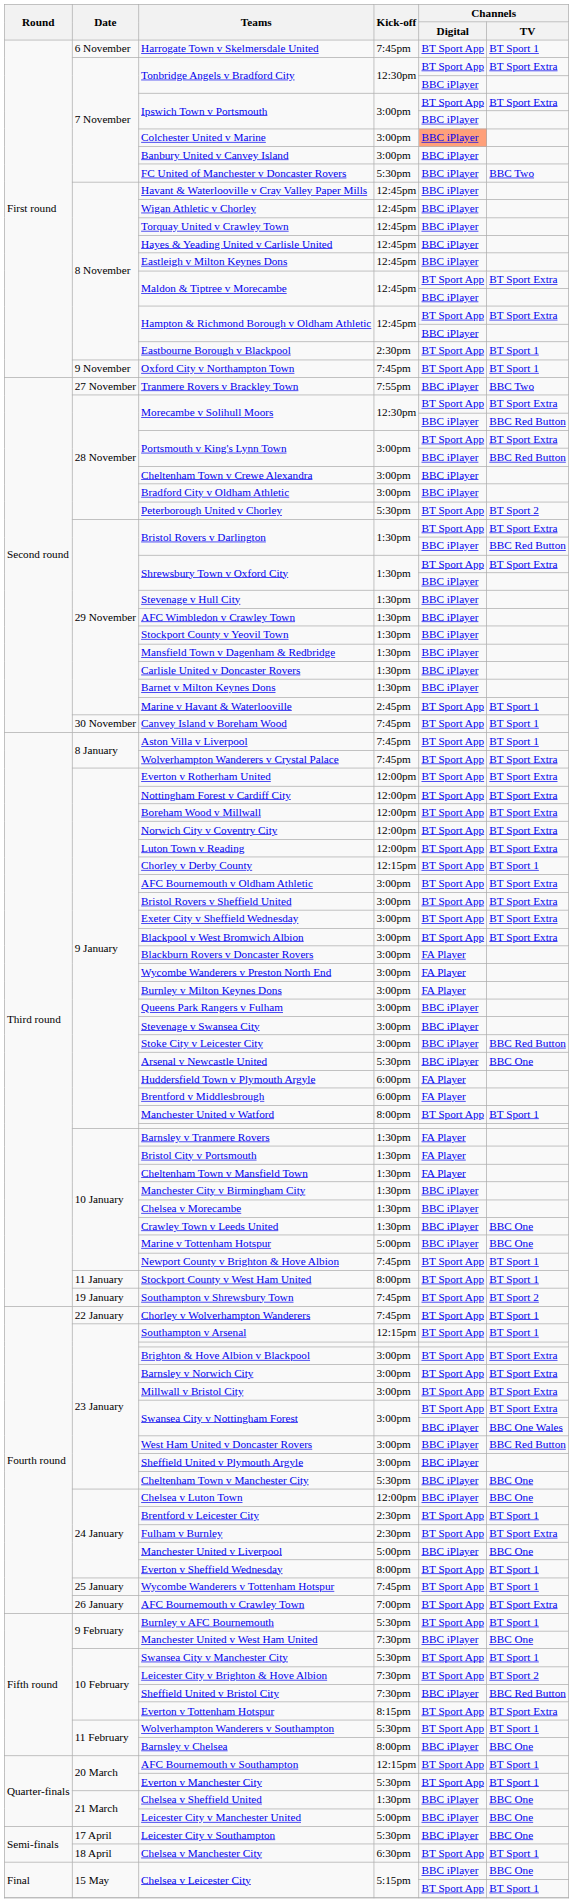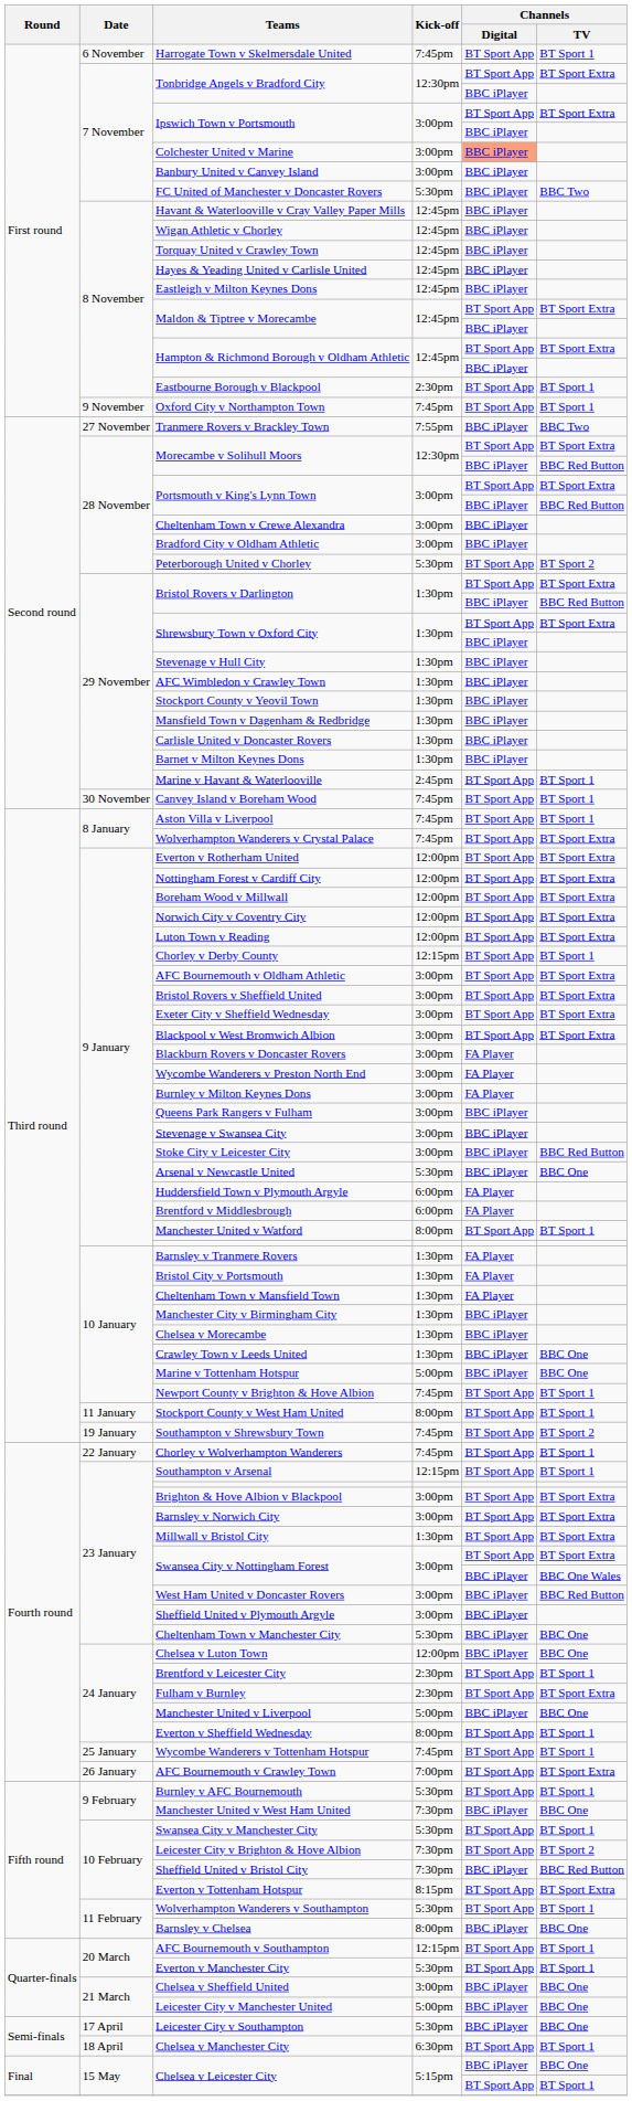 <table class="wikitable">
 <tr>
 <th rowspan=2>Round</th>
 <th rowspan=2>Date</th>
 <th rowspan=2>Teams</th>
 <th rowspan=2>Kick-off</th>
 <th colspan=2>Channels</th>
 </tr>
 <tr>
 <th>Digital</th>
 <th>TV</th>
 </tr>
 <tr>
 <td rowspan=19>First round</td>
 <td>6 November</td>
 <td><a href='#'>Harrogate Town v Skelmersdale United</a></td>
 <td>7:45pm</td>
 <td><a href='#'>BT Sport App</a></td>
 <td><a href='#'>BT Sport 1</a></td>
 </tr>
 <tr>
 <td rowspan=7>7 November</td>
 <td rowspan=2><a href='#'>Tonbridge Angels v Bradford City</a></td>
 <td rowspan=2>12:30pm</td>
 <td><a href='#'>BT Sport App</a></td>
 <td><a href='#'>BT Sport Extra</a></td>
 </tr>
 <tr>
 <td><a href='#'>BBC iPlayer</a></td>
 <td></td>
 </tr>
 <tr>
 <td rowspan=2><a href='#'>Ipswich Town v Portsmouth</a></td>
 <td rowspan=2>3:00pm</td>
 <td><a href='#'>BT Sport App</a></td>
 <td><a href='#'>BT Sport Extra</a></td>
 </tr>
 <tr>
 <td><a href='#'>BBC iPlayer</a></td>
 <td></td>
 </tr>
 <tr>
 <td><a href='#'>Colchester United v Marine</a></td>
 <td>3:00pm</td>
 <td style="background: lightsalmon;"><a href='#'>BBC iPlayer</a></td>
 <td></td>
 </tr>
 <tr>
 <td><a href='#'>Banbury United v Canvey Island</a></td>
 <td>3:00pm</td>
 <td><a href='#'>BBC iPlayer</a></td>
 <td></td>
 </tr>
 <tr>
 <td><a href='#'>FC United of Manchester v Doncaster Rovers</a></td>
 <td>5:30pm</td>
 <td><a href='#'>BBC iPlayer</a></td>
 <td><a href='#'>BBC Two</a></td>
 </tr>
 <tr>
 <td rowspan=10>8 November</td>
 <td><a href='#'>Havant & Waterlooville v Cray Valley Paper Mills</a></td>
 <td>12:45pm</td>
 <td><a href='#'>BBC iPlayer</a></td>
 <td></td>
 </tr>
 <tr>
 <td><a href='#'>Wigan Athletic v Chorley</a></td>
 <td>12:45pm</td>
 <td><a href='#'>BBC iPlayer</a></td>
 <td></td>
 </tr>
 <tr>
 <td><a href='#'>Torquay United v Crawley Town</a></td>
 <td>12:45pm</td>
 <td><a href='#'>BBC iPlayer</a></td>
 <td></td>
 </tr>
 <tr>
 <td><a href='#'>Hayes & Yeading United v Carlisle United</a></td>
 <td>12:45pm</td>
 <td><a href='#'>BBC iPlayer</a></td>
 <td></td>
 </tr>
 <tr>
 <td><a href='#'>Eastleigh v Milton Keynes Dons</a></td>
 <td>12:45pm</td>
 <td><a href='#'>BBC iPlayer</a></td>
 <td></td>
 </tr>
 <tr>
 <td rowspan=2><a href='#'>Maldon & Tiptree v Morecambe</a></td>
 <td rowspan=2>12:45pm</td>
 <td><a href='#'>BT Sport App</a></td>
 <td><a href='#'>BT Sport Extra</a></td>
 </tr>
 <tr>
 <td><a href='#'>BBC iPlayer</a></td>
 <td></td>
 </tr>
 <tr>
 <td rowspan=2><a href='#'>Hampton & Richmond Borough v Oldham Athletic</a></td>
 <td rowspan=2>12:45pm</td>
 <td><a href='#'>BT Sport App</a></td>
 <td><a href='#'>BT Sport Extra</a></td>
 </tr>
 <tr>
 <td><a href='#'>BBC iPlayer</a></td>
 <td></td>
 </tr>
 <tr>
 <td><a href='#'>Eastbourne Borough v Blackpool</a></td>
 <td>2:30pm</td>
 <td><a href='#'>BT Sport App</a></td>
 <td><a href='#'>BT Sport 1</a></td>
 </tr>
 <tr>
 <td>9 November</td>
 <td><a href='#'>Oxford City v Northampton Town</a></td>
 <td>7:45pm</td>
 <td><a href='#'>BT Sport App</a></td>
 <td><a href='#'>BT Sport 1</a></td>
 </tr>
 <tr>
 <td rowspan=20>Second round</td>
 <td>27 November</td>
 <td><a href='#'>Tranmere Rovers v Brackley Town</a></td>
 <td>7:55pm</td>
 <td><a href='#'>BBC iPlayer</a></td>
 <td><a href='#'>BBC Two</a></td>
 </tr>
 <tr>
 <td rowspan=7>28 November</td>
 <td rowspan=2><a href='#'>Morecambe v Solihull Moors</a></td>
 <td rowspan=2>12:30pm</td>
 <td><a href='#'>BT Sport App</a></td>
 <td><a href='#'>BT Sport Extra</a></td>
 </tr>
 <tr>
 <td><a href='#'>BBC iPlayer</a></td>
 <td><a href='#'>BBC Red Button</a></td>
 </tr>
 <tr>
 <td rowspan=2><a href='#'>Portsmouth v King's Lynn Town</a></td>
 <td rowspan=2>3:00pm</td>
 <td><a href='#'>BT Sport App</a></td>
 <td><a href='#'>BT Sport Extra</a></td>
 </tr>
 <tr>
 <td><a href='#'>BBC iPlayer</a></td>
 <td><a href='#'>BBC Red Button</a></td>
 </tr>
 <tr>
 <td><a href='#'>Cheltenham Town v Crewe Alexandra</a></td>
 <td>3:00pm</td>
 <td><a href='#'>BBC iPlayer</a></td>
 <td></td>
 </tr>
 <tr>
 <td><a href='#'>Bradford City v Oldham Athletic</a></td>
 <td>3:00pm</td>
 <td><a href='#'>BBC iPlayer</a></td>
 <td></td>
 </tr>
 <tr>
 <td><a href='#'>Peterborough United v Chorley</a></td>
 <td>5:30pm</td>
 <td><a href='#'>BT Sport App</a></td>
 <td><a href='#'>BT Sport 2</a></td>
 </tr>
 <tr>
 <td rowspan=11>29 November</td>
 <td rowspan=2><a href='#'>Bristol Rovers v Darlington</a></td>
 <td rowspan=2>1:30pm</td>
 <td><a href='#'>BT Sport App</a></td>
 <td><a href='#'>BT Sport Extra</a></td>
 </tr>
 <tr>
 <td><a href='#'>BBC iPlayer</a></td>
 <td><a href='#'>BBC Red Button</a></td>
 </tr>
 <tr>
 <td rowspan=2><a href='#'>Shrewsbury Town v Oxford City</a></td>
 <td rowspan=2>1:30pm</td>
 <td><a href='#'>BT Sport App</a></td>
 <td><a href='#'>BT Sport Extra</a></td>
 </tr>
 <tr>
 <td><a href='#'>BBC iPlayer</a></td>
 <td></td>
 </tr>
 <tr>
 <td><a href='#'>Stevenage v Hull City</a></td>
 <td>1:30pm</td>
 <td><a href='#'>BBC iPlayer</a></td>
 <td></td>
 </tr>
 <tr>
 <td><a href='#'>AFC Wimbledon v Crawley Town</a></td>
 <td>1:30pm</td>
 <td><a href='#'>BBC iPlayer</a></td>
 <td></td>
 </tr>
 <tr>
 <td><a href='#'>Stockport County v Yeovil Town</a></td>
 <td>1:30pm</td>
 <td><a href='#'>BBC iPlayer</a></td>
 <td></td>
 </tr>
 <tr>
 <td><a href='#'>Mansfield Town v Dagenham & Redbridge</a></td>
 <td>1:30pm</td>
 <td><a href='#'>BBC iPlayer</a></td>
 <td></td>
 </tr>
 <tr>
 <td><a href='#'>Carlisle United v Doncaster Rovers</a></td>
 <td>1:30pm</td>
 <td><a href='#'>BBC iPlayer</a></td>
 <td></td>
 </tr>
 <tr>
 <td><a href='#'>Barnet v Milton Keynes Dons</a></td>
 <td>1:30pm</td>
 <td><a href='#'>BBC iPlayer</a></td>
 <td></td>
 </tr>
 <tr>
 <td><a href='#'>Marine v Havant & Waterlooville</a></td>
 <td>2:45pm</td>
 <td><a href='#'>BT Sport App</a></td>
 <td><a href='#'>BT Sport 1</a></td>
 </tr>
 <tr>
 <td>30 November</td>
 <td><a href='#'>Canvey Island v Boreham Wood</a></td>
 <td>7:45pm</td>
 <td><a href='#'>BT Sport App</a></td>
 <td><a href='#'>BT Sport 1</a></td>
 </tr>
 <tr>
 <td rowspan=33>Third round</td>
 <td rowspan=2>8 January</td>
 <td><a href='#'>Aston Villa v Liverpool</a></td>
 <td>7:45pm</td>
 <td><a href='#'>BT Sport App</a></td>
 <td><a href='#'>BT Sport 1</a></td>
 </tr>
 <tr>
 <td><a href='#'>Wolverhampton Wanderers v Crystal Palace</a></td>
 <td>7:45pm</td>
 <td><a href='#'>BT Sport App</a></td>
 <td><a href='#'>BT Sport Extra</a></td>
 </tr>
 <tr>
 <td rowspan=21>9 January</td>
 <td><a href='#'>Everton v Rotherham United</a></td>
 <td>12:00pm</td>
 <td><a href='#'>BT Sport App</a></td>
 <td><a href='#'>BT Sport Extra</a></td>
 </tr>
 <tr>
 <td><a href='#'>Nottingham Forest v Cardiff City</a></td>
 <td>12:00pm</td>
 <td><a href='#'>BT Sport App</a></td>
 <td><a href='#'>BT Sport Extra</a></td>
 </tr>
 <tr>
 <td><a href='#'>Boreham Wood v Millwall</a></td>
 <td>12:00pm</td>
 <td><a href='#'>BT Sport App</a></td>
 <td><a href='#'>BT Sport Extra</a></td>
 </tr>
 <tr>
 <td><a href='#'>Norwich City v Coventry City</a></td>
 <td>12:00pm</td>
 <td><a href='#'>BT Sport App</a></td>
 <td><a href='#'>BT Sport Extra</a></td>
 </tr>
 <tr>
 <td><a href='#'>Luton Town v Reading</a></td>
 <td>12:00pm</td>
 <td><a href='#'>BT Sport App</a></td>
 <td><a href='#'>BT Sport Extra</a></td>
 </tr>
 <tr>
 <td><a href='#'>Chorley v Derby County</a></td>
 <td>12:15pm</td>
 <td><a href='#'>BT Sport App</a></td>
 <td><a href='#'>BT Sport 1</a></td>
 </tr>
 <tr>
 <td><a href='#'>AFC Bournemouth v Oldham Athletic</a></td>
 <td>3:00pm</td>
 <td><a href='#'>BT Sport App</a></td>
 <td><a href='#'>BT Sport Extra</a></td>
 </tr>
 <tr>
 <td><a href='#'>Bristol Rovers v Sheffield United</a></td>
 <td>3:00pm</td>
 <td><a href='#'>BT Sport App</a></td>
 <td><a href='#'>BT Sport Extra</a></td>
 </tr>
 <tr>
 <td><a href='#'>Exeter City v Sheffield Wednesday</a></td>
 <td>3:00pm</td>
 <td><a href='#'>BT Sport App</a></td>
 <td><a href='#'>BT Sport Extra</a></td>
 </tr>
 <tr>
 <td><a href='#'>Blackpool v West Bromwich Albion</a></td>
 <td>3:00pm</td>
 <td><a href='#'>BT Sport App</a></td>
 <td><a href='#'>BT Sport Extra</a></td>
 </tr>
 <tr>
 <td><a href='#'>Blackburn Rovers v Doncaster Rovers</a></td>
 <td>3:00pm</td>
 <td><a href='#'>FA Player</a></td>
 <td></td>
 </tr>
 <tr>
 <td><a href='#'>Wycombe Wanderers v Preston North End</a></td>
 <td>3:00pm</td>
 <td><a href='#'>FA Player</a></td>
 <td></td>
 </tr>
 <tr>
 <td><a href='#'>Burnley v Milton Keynes Dons</a></td>
 <td>3:00pm</td>
 <td><a href='#'>FA Player</a></td>
 <td></td>
 </tr>
 <tr>
 <td><a href='#'>Queens Park Rangers v Fulham</a></td>
 <td>3:00pm</td>
 <td><a href='#'>BBC iPlayer</a></td>
 <td></td>
 </tr>
 <tr>
 <td><a href='#'>Stevenage v Swansea City</a></td>
 <td>3:00pm</td>
 <td><a href='#'>BBC iPlayer</a></td>
 <td></td>
 </tr>
 <tr>
 <td><a href='#'>Stoke City v Leicester City</a></td>
 <td>3:00pm</td>
 <td><a href='#'>BBC iPlayer</a></td>
 <td><a href='#'>BBC Red Button</a></td>
 </tr>
 <tr>
 <td><a href='#'>Arsenal v Newcastle United</a></td>
 <td>5:30pm</td>
 <td><a href='#'>BBC iPlayer</a></td>
 <td><a href='#'>BBC One</a></td>
 </tr>
 <tr>
 <td><a href='#'>Huddersfield Town v Plymouth Argyle</a></td>
 <td>6:00pm</td>
 <td><a href='#'>FA Player</a></td>
 <td></td>
 </tr>
 <tr>
 <td><a href='#'>Brentford v Middlesbrough</a></td>
 <td>6:00pm</td>
 <td><a href='#'>FA Player</a></td>
 <td></td>
 </tr>
 <tr>
 <td><a href='#'>Manchester United v Watford</a></td>
 <td>8:00pm</td>
 <td><a href='#'>BT Sport App</a></td>
 <td><a href='#'>BT Sport 1</a></td>
 </tr>
 <tr>
 <td></td>
 <td></td>
 <td></td>
 <td></td>
 </tr>
 <tr>
 <td rowspan=8>10 January</td>
 <td><a href='#'>Barnsley v Tranmere Rovers</a></td>
 <td>1:30pm</td>
 <td><a href='#'>FA Player</a></td>
 <td></td>
 </tr>
 <tr>
 <td><a href='#'>Bristol City v Portsmouth</a></td>
 <td>1:30pm</td>
 <td><a href='#'>FA Player</a></td>
 <td></td>
 </tr>
 <tr>
 <td><a href='#'>Cheltenham Town v Mansfield Town</a></td>
 <td>1:30pm</td>
 <td><a href='#'>FA Player</a></td>
 <td></td>
 </tr>
 <tr>
 <td><a href='#'>Manchester City v Birmingham City</a></td>
 <td>1:30pm</td>
 <td><a href='#'>BBC iPlayer</a></td>
 <td></td>
 </tr>
 <tr>
 <td><a href='#'>Chelsea v Morecambe</a></td>
 <td>1:30pm</td>
 <td><a href='#'>BBC iPlayer</a></td>
 <td></td>
 </tr>
 <tr>
 <td><a href='#'>Crawley Town v Leeds United</a></td>
 <td>1:30pm</td>
 <td><a href='#'>BBC iPlayer</a></td>
 <td><a href='#'>BBC One</a></td>
 </tr>
 <tr>
 <td><a href='#'>Marine v Tottenham Hotspur</a></td>
 <td>5:00pm</td>
 <td><a href='#'>BBC iPlayer</a></td>
 <td><a href='#'>BBC One</a></td>
 </tr>
 <tr>
 <td><a href='#'>Newport County v Brighton & Hove Albion</a></td>
 <td>7:45pm</td>
 <td><a href='#'>BT Sport App</a></td>
 <td><a href='#'>BT Sport 1</a></td>
 </tr>
 <tr>
 <td>11 January</td>
 <td><a href='#'>Stockport County v West Ham United</a></td>
 <td>8:00pm</td>
 <td><a href='#'>BT Sport App</a></td>
 <td><a href='#'>BT Sport 1</a></td>
 </tr>
 <tr>
 <td>19 January</td>
 <td><a href='#'>Southampton v Shrewsbury Town</a></td>
 <td>7:45pm</td>
 <td><a href='#'>BT Sport App</a></td>
 <td><a href='#'>BT Sport 2</a></td>
 </tr>
 <tr>
 <td rowspan=18>Fourth round</td>
 <td>22 January</td>
 <td><a href='#'>Chorley v Wolverhampton Wanderers</a></td>
 <td>7:45pm</td>
 <td><a href='#'>BT Sport App</a></td>
 <td><a href='#'>BT Sport 1</a></td>
 </tr>
 <tr>
 <td rowspan=10>23 January</td>
 <td><a href='#'>Southampton v Arsenal</a></td>
 <td>12:15pm</td>
 <td><a href='#'>BT Sport App</a></td>
 <td><a href='#'>BT Sport 1</a></td>
 </tr>
 <tr>
 <td></td>
 <td></td>
 <td></td>
 <td></td>
 </tr>
 <tr>
 <td><a href='#'>Brighton & Hove Albion v Blackpool</a></td>
 <td>3:00pm</td>
 <td><a href='#'>BT Sport App</a></td>
 <td><a href='#'>BT Sport Extra</a></td>
 </tr>
 <tr>
 <td><a href='#'>Barnsley v Norwich City</a></td>
 <td>3:00pm</td>
 <td><a href='#'>BT Sport App</a></td>
 <td><a href='#'>BT Sport Extra</a></td>
 </tr>
 <tr>
 <td><a href='#'>Millwall v Bristol City</a></td>
-<td>3:00pm</td>
+<td>1:30pm</td>
 <td><a href='#'>BT Sport App</a></td>
 <td><a href='#'>BT Sport Extra</a></td>
 </tr>
 <tr>
 <td rowspan=2><a href='#'>Swansea City v Nottingham Forest</a></td>
 <td rowspan=2>3:00pm</td>
 <td><a href='#'>BT Sport App</a></td>
 <td><a href='#'>BT Sport Extra</a></td>
 </tr>
 <tr>
 <td><a href='#'>BBC iPlayer</a></td>
 <td><a href='#'>BBC One Wales</a></td>
 </tr>
 <tr>
 <td><a href='#'>West Ham United v Doncaster Rovers</a></td>
 <td>3:00pm</td>
 <td><a href='#'>BBC iPlayer</a></td>
 <td><a href='#'>BBC Red Button</a></td>
 </tr>
 <tr>
 <td><a href='#'>Sheffield United v Plymouth Argyle</a></td>
 <td>3:00pm</td>
 <td><a href='#'>BBC iPlayer</a></td>
 <td></td>
 </tr>
 <tr>
 <td><a href='#'>Cheltenham Town v Manchester City</a></td>
 <td>5:30pm</td>
 <td><a href='#'>BBC iPlayer</a></td>
 <td><a href='#'>BBC One</a></td>
 </tr>
 <tr>
 <td rowspan=5>24 January</td>
 <td><a href='#'>Chelsea v Luton Town</a></td>
 <td>12:00pm</td>
 <td><a href='#'>BBC iPlayer</a></td>
 <td><a href='#'>BBC One</a></td>
 </tr>
 <tr>
 <td><a href='#'>Brentford v Leicester City</a></td>
 <td>2:30pm</td>
 <td><a href='#'>BT Sport App</a></td>
 <td><a href='#'>BT Sport 1</a></td>
 </tr>
 <tr>
 <td><a href='#'>Fulham v Burnley</a></td>
 <td>2:30pm</td>
 <td><a href='#'>BT Sport App</a></td>
 <td><a href='#'>BT Sport Extra</a></td>
 </tr>
 <tr>
 <td><a href='#'>Manchester United v Liverpool</a></td>
 <td>5:00pm</td>
 <td><a href='#'>BBC iPlayer</a></td>
 <td><a href='#'>BBC One</a></td>
 </tr>
 <tr>
 <td><a href='#'>Everton v Sheffield Wednesday</a></td>
 <td>8:00pm</td>
 <td><a href='#'>BT Sport App</a></td>
 <td><a href='#'>BT Sport 1</a></td>
 </tr>
 <tr>
 <td>25 January</td>
 <td><a href='#'>Wycombe Wanderers v Tottenham Hotspur</a></td>
 <td>7:45pm</td>
 <td><a href='#'>BT Sport App</a></td>
 <td><a href='#'>BT Sport 1</a></td>
 </tr>
 <tr>
 <td>26 January</td>
 <td><a href='#'>AFC Bournemouth v Crawley Town</a></td>
 <td>7:00pm</td>
 <td><a href='#'>BT Sport App</a></td>
 <td><a href='#'>BT Sport Extra</a></td>
 </tr>
 <tr>
 <td rowspan=8>Fifth round</td>
 <td rowspan=2>9 February</td>
 <td><a href='#'>Burnley v AFC Bournemouth</a></td>
 <td>5:30pm</td>
 <td><a href='#'>BT Sport App</a></td>
 <td><a href='#'>BT Sport 1</a></td>
 </tr>
 <tr>
 <td><a href='#'>Manchester United v West Ham United</a></td>
 <td>7:30pm</td>
 <td><a href='#'>BBC iPlayer</a></td>
 <td><a href='#'>BBC One</a></td>
 </tr>
 <tr>
 <td rowspan=4>10 February</td>
 <td><a href='#'>Swansea City v Manchester City</a></td>
 <td>5:30pm</td>
 <td><a href='#'>BT Sport App</a></td>
 <td><a href='#'>BT Sport 1</a></td>
 </tr>
 <tr>
 <td><a href='#'>Leicester City v Brighton & Hove Albion</a></td>
 <td>7:30pm</td>
 <td><a href='#'>BT Sport App</a></td>
 <td><a href='#'>BT Sport 2</a></td>
 </tr>
 <tr>
 <td><a href='#'>Sheffield United v Bristol City</a></td>
 <td>7:30pm</td>
 <td><a href='#'>BBC iPlayer</a></td>
 <td><a href='#'>BBC Red Button</a></td>
 </tr>
 <tr>
 <td><a href='#'>Everton v Tottenham Hotspur</a></td>
 <td>8:15pm</td>
 <td><a href='#'>BT Sport App</a></td>
 <td><a href='#'>BT Sport Extra</a></td>
 </tr>
 <tr>
 <td rowspan=2>11 February</td>
 <td><a href='#'>Wolverhampton Wanderers v Southampton</a></td>
 <td>5:30pm</td>
 <td><a href='#'>BT Sport App</a></td>
 <td><a href='#'>BT Sport 1</a></td>
 </tr>
 <tr>
 <td><a href='#'>Barnsley v Chelsea</a></td>
 <td>8:00pm</td>
 <td><a href='#'>BBC iPlayer</a></td>
 <td><a href='#'>BBC One</a></td>
 </tr>
 <tr>
 <td rowspan=4>Quarter-finals</td>
 <td rowspan=2>20 March</td>
 <td><a href='#'>AFC Bournemouth v Southampton</a></td>
 <td>12:15pm</td>
 <td><a href='#'>BT Sport App</a></td>
 <td><a href='#'>BT Sport 1</a></td>
 </tr>
 <tr>
 <td><a href='#'>Everton v Manchester City</a></td>
 <td>5:30pm</td>
 <td><a href='#'>BT Sport App</a></td>
 <td><a href='#'>BT Sport 1</a></td>
 </tr>
 <tr>
 <td rowspan=2>21 March</td>
 <td><a href='#'>Chelsea v Sheffield United</a></td>
-<td>1:30pm</td>
+<td>3:00pm</td>
 <td><a href='#'>BBC iPlayer</a></td>
 <td><a href='#'>BBC One</a></td>
 </tr>
 <tr>
 <td><a href='#'>Leicester City v Manchester United</a></td>
 <td>5:00pm</td>
 <td><a href='#'>BBC iPlayer</a></td>
 <td><a href='#'>BBC One</a></td>
 </tr>
 <tr>
 <td rowspan=2>Semi-finals</td>
 <td>17 April</td>
 <td><a href='#'>Leicester City v Southampton</a></td>
 <td>5:30pm</td>
 <td><a href='#'>BBC iPlayer</a></td>
 <td><a href='#'>BBC One</a></td>
 </tr>
 <tr>
 <td>18 April</td>
 <td><a href='#'>Chelsea v Manchester City</a></td>
 <td>6:30pm</td>
 <td><a href='#'>BT Sport App</a></td>
 <td><a href='#'>BT Sport 1</a></td>
 </tr>
 <tr>
 <td rowspan=2>Final</td>
 <td rowspan=2>15 May</td>
 <td rowspan=2><a href='#'>Chelsea v Leicester City</a></td>
 <td rowspan=2>5:15pm</td>
 <td><a href='#'>BBC iPlayer</a></td>
 <td><a href='#'>BBC One</a></td>
 </tr>
 <tr>
 <td><a href='#'>BT Sport App</a></td>
 <td><a href='#'>BT Sport 1</a></td>
 </tr>
 <tr>
 </tr>
 </table>
